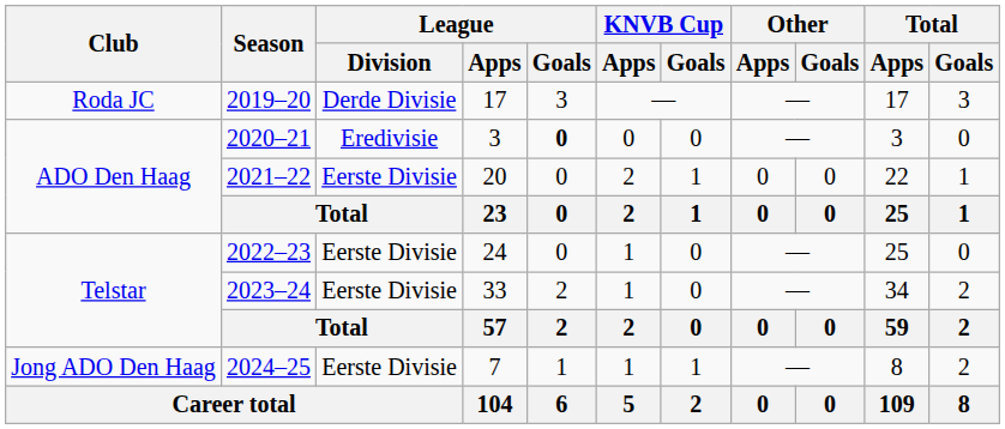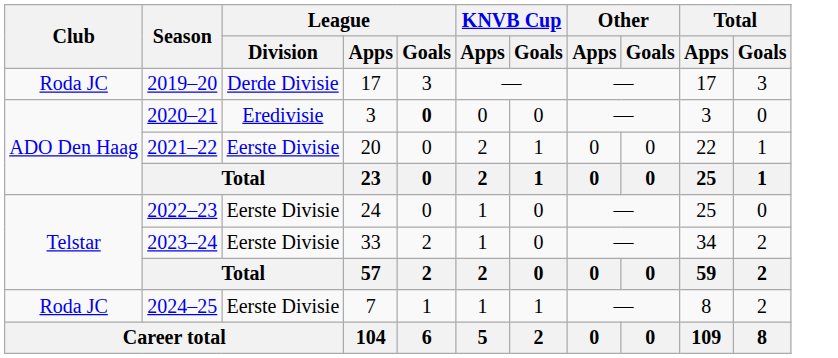 <table class="wikitable" style="text-align:center">
 <tr>
 <th rowspan="2">Club</th>
 <th rowspan="2">Season</th>
 <th colspan="3">League</th>
 <th colspan="2"><a href='#'>KNVB Cup</a></th>
 <th colspan="2">Other</th>
 <th colspan="2">Total</th>
 </tr>
 <tr>
 <th>Division</th>
 <th>Apps</th>
 <th>Goals</th>
 <th>Apps</th>
 <th>Goals</th>
 <th>Apps</th>
 <th>Goals</th>
 <th>Apps</th>
 <th>Goals</th>
 </tr>
 <tr>
 <td rowspan="1"><a href='#'>Roda JC</a></td>
 <td><a href='#'>2019–20</a></td>
 <td><a href='#'>Derde Divisie</a></td>
 <td>17</td>
 <td>3</td>
 <td colspan="2">—</td>
 <td colspan="2">—</td>
 <td>17</td>
 <td>3</td>
 </tr>
 <tr>
 <td rowspan="3"><a href='#'>ADO Den Haag</a></td>
 <td><a href='#'>2020–21</a></td>
 <td><a href='#'>Eredivisie</a></td>
 <td>3</td>
 <td><strong>0</strong></td>
 <td>0</td>
 <td>0</td>
 <td colspan="2">—</td>
 <td>3</td>
 <td>0</td>
 </tr>
 <tr>
 <td><a href='#'>2021–22</a></td>
 <td><a href='#'>Eerste Divisie</a></td>
 <td>20</td>
 <td>0</td>
 <td>2</td>
 <td>1</td>
 <td>0</td>
 <td>0</td>
 <td>22</td>
 <td>1</td>
 </tr>
 <tr>
 <th colspan="2">Total</th>
 <th>23</th>
 <th>0</th>
 <th>2</th>
 <th>1</th>
 <th>0</th>
 <th>0</th>
 <th>25</th>
 <th>1</th>
 </tr>
 <tr>
 <td rowspan="3"><a href='#'>Telstar</a></td>
 <td><a href='#'>2022–23</a></td>
 <td>Eerste Divisie</td>
 <td>24</td>
 <td>0</td>
 <td>1</td>
 <td>0</td>
 <td colspan="2">—</td>
 <td>25</td>
 <td>0</td>
 </tr>
 <tr>
 <td><a href='#'>2023–24</a></td>
 <td>Eerste Divisie</td>
 <td>33</td>
 <td>2</td>
 <td>1</td>
 <td>0</td>
 <td colspan="2">—</td>
 <td>34</td>
 <td>2</td>
 </tr>
 <tr>
 <th colspan="2">Total</th>
 <th>57</th>
 <th>2</th>
 <th>2</th>
 <th>0</th>
 <th>0</th>
 <th>0</th>
 <th>59</th>
 <th>2</th>
 </tr>
 <tr>
-<td><a href='#'>Jong ADO Den Haag</a></td>
+<td rowspan="1"><a href='#'>Roda JC</a></td>
 <td><a href='#'>2024–25</a></td>
 <td>Eerste Divisie</td>
 <td>7</td>
 <td>1</td>
 <td>1</td>
 <td>1</td>
 <td colspan="2">—</td>
 <td>8</td>
 <td>2</td>
 </tr>
 <tr>
 <th colspan="3">Career total</th>
 <th>104</th>
 <th>6</th>
 <th>5</th>
 <th>2</th>
 <th>0</th>
 <th>0</th>
 <th>109</th>
 <th>8</th>
 </tr>
 </table>
